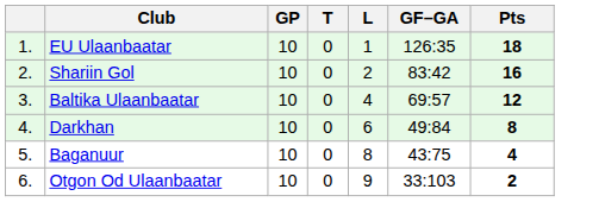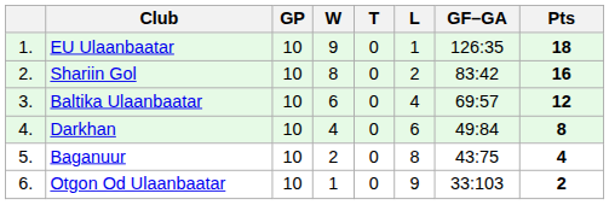 <table class="wikitable">
 <tr>
 <th width="30"></th>
 <th width="200">Club</th>
 <th width="30">GP</th>
+<th width="30">W</th>
 <th width="30">T</th>
 <th width="30">L</th>
 <th width="70">GF–GA</th>
 <th width="70">Pts</th>
 </tr>
 <tr bgcolor="#e6fae6" align="center">
 <td>1.</td>
 <td align="left"><a href='#'>EU Ulaanbaatar</a></td>
 <td>10</td>
+<td>9</td>
 <td>0</td>
 <td>1</td>
 <td>126:35</td>
 <td><strong>18</strong></td>
 </tr>
 <tr bgcolor="#e6fae6" align="center">
 <td>2.</td>
 <td align="left"><a href='#'>Shariin Gol</a></td>
 <td>10</td>
+<td>8</td>
 <td>0</td>
 <td>2</td>
 <td>83:42</td>
 <td><strong>16</strong></td>
 </tr>
 <tr bgcolor="#e6fae6" align="center">
 <td>3.</td>
 <td align="left"><a href='#'>Baltika Ulaanbaatar</a></td>
 <td>10</td>
+<td>6</td>
 <td>0</td>
 <td>4</td>
 <td>69:57</td>
 <td><strong>12</strong></td>
 </tr>
 <tr bgcolor="#e6fae6" align="center">
 <td>4.</td>
 <td align="left"><a href='#'>Darkhan</a></td>
 <td>10</td>
+<td>4</td>
 <td>0</td>
 <td>6</td>
 <td>49:84</td>
 <td><strong>8</strong></td>
 </tr>
 <tr bgcolor="#FFFFFF" align="center">
 <td>5.</td>
 <td align="left"><a href='#'>Baganuur</a></td>
 <td>10</td>
+<td>2</td>
 <td>0</td>
 <td>8</td>
 <td>43:75</td>
 <td><strong>4</strong></td>
 </tr>
 <tr bgcolor="#FFFFFF" align="center">
 <td>6.</td>
 <td align="left"><a href='#'>Otgon Od Ulaanbaatar</a></td>
 <td>10</td>
+<td>1</td>
 <td>0</td>
 <td>9</td>
 <td>33:103</td>
 <td><strong>2</strong></td>
 </tr>
 </table>
